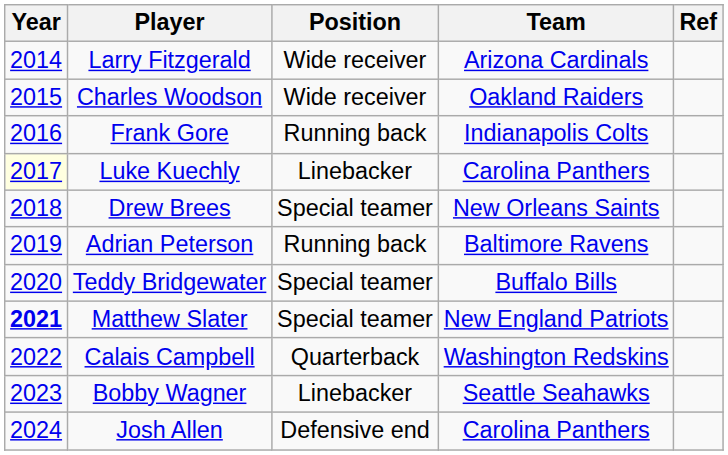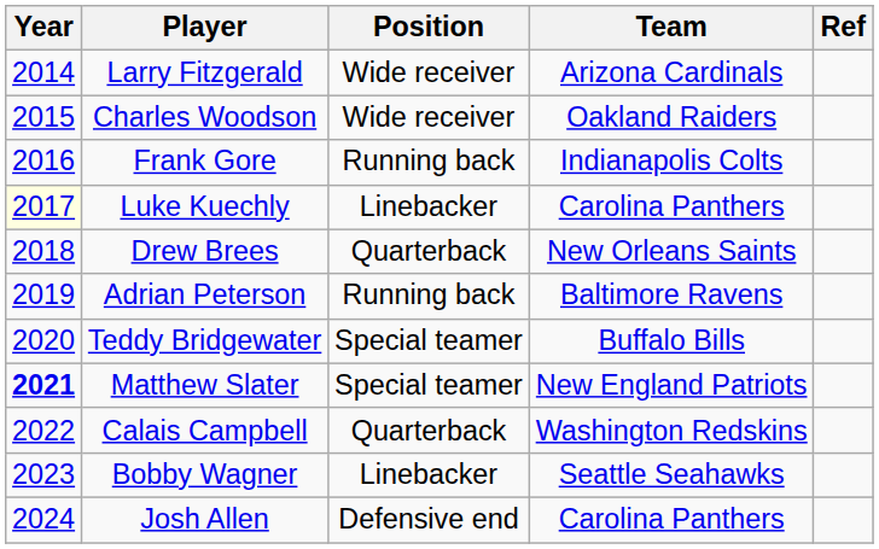 <table class="wikitable sortable" style="text-align:center;" border="1">
 <tr>
 <th>Year</th>
 <th>Player</th>
 <th>Position</th>
 <th>Team</th>
 <th class="unsortable">Ref</th>
 </tr>
 <tr>
 <td><a href='#'>2014</a></td>
 <td><a href='#'>Larry Fitzgerald</a></td>
 <td>Wide receiver</td>
 <td><a href='#'>Arizona Cardinals</a></td>
 <td></td>
 </tr>
 <tr>
 <td><a href='#'>2015</a></td>
 <td><a href='#'>Charles Woodson</a></td>
 <td>Wide receiver</td>
 <td><a href='#'>Oakland Raiders</a></td>
 <td></td>
 </tr>
 <tr>
 <td><a href='#'>2016</a></td>
 <td><a href='#'>Frank Gore</a></td>
 <td>Running back</td>
 <td><a href='#'>Indianapolis Colts</a></td>
 <td></td>
 </tr>
 <tr>
 <td style="background: lightyellow;"><a href='#'>2017</a></td>
 <td><a href='#'>Luke Kuechly</a></td>
 <td>Linebacker</td>
 <td><a href='#'>Carolina Panthers</a></td>
 <td></td>
 </tr>
 <tr>
 <td><a href='#'>2018</a></td>
 <td><a href='#'>Drew Brees</a></td>
-<td>Special teamer</td>
+<td>Quarterback</td>
 <td><a href='#'>New Orleans Saints</a></td>
 <td></td>
 </tr>
 <tr>
 <td><a href='#'>2019</a></td>
 <td><a href='#'>Adrian Peterson</a></td>
 <td>Running back</td>
 <td><a href='#'>Baltimore Ravens</a></td>
 <td></td>
 </tr>
 <tr>
 <td><a href='#'>2020</a></td>
 <td><a href='#'>Teddy Bridgewater</a></td>
 <td>Special teamer</td>
 <td><a href='#'>Buffalo Bills</a></td>
 <td></td>
 </tr>
 <tr>
 <td><strong><a href='#'>2021</a></strong></td>
 <td><a href='#'>Matthew Slater</a></td>
 <td>Special teamer</td>
 <td><a href='#'>New England Patriots</a></td>
 <td></td>
 </tr>
 <tr>
 <td><a href='#'>2022</a></td>
 <td><a href='#'>Calais Campbell</a></td>
 <td>Quarterback</td>
 <td><a href='#'>Washington Redskins</a></td>
 <td></td>
 </tr>
 <tr>
 <td><a href='#'>2023</a></td>
 <td><a href='#'>Bobby Wagner</a></td>
 <td>Linebacker</td>
 <td><a href='#'>Seattle Seahawks</a></td>
 <td></td>
 </tr>
 <tr>
 <td><a href='#'>2024</a></td>
 <td><a href='#'>Josh Allen</a></td>
 <td>Defensive end</td>
 <td><a href='#'>Carolina Panthers</a></td>
 <td></td>
 </tr>
 </table>
